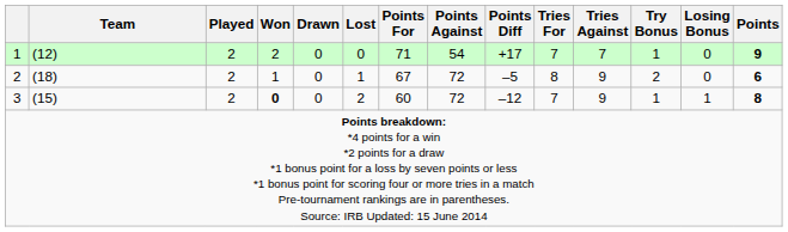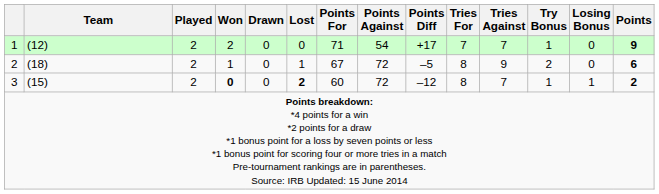 <table class="wikitable" style="text-align: center;">
 <tr>
 <th bgcolor="#efefef" width="20"></th>
 <th bgcolor="#efefef" width="195">Team</th>
 <th bgcolor="#efefef" width="20">Played</th>
 <th bgcolor="#efefef" width="20">Won</th>
 <th bgcolor="#efefef" width="20">Drawn</th>
 <th bgcolor="#efefef" width="20">Lost</th>
 <th bgcolor="#efefef" width="20">Points For</th>
 <th bgcolor="#efefef" width="20">Points Against</th>
 <th bgcolor="#efefef" width="20">Points Diff</th>
 <th bgcolor="#efefef" width="20">Tries For</th>
 <th bgcolor="#efefef" width="20">Tries Against</th>
 <th bgcolor="#efefef" width="20">Try Bonus</th>
 <th bgcolor="#efefef" width="20">Losing Bonus</th>
 <th bgcolor="#efefef" width="20">Points<br></th>
 </tr>
 <tr align=center bgcolor="#ccffcc">
 <td>1</td>
 <td align=left> (12)</td>
 <td>2</td>
 <td>2</td>
 <td>0</td>
 <td>0</td>
 <td>71</td>
 <td>54</td>
 <td>+17</td>
 <td>7</td>
 <td>7</td>
 <td>1</td>
 <td>0</td>
 <td><strong>9</strong></td>
 </tr>
 <tr align=center>
 <td>2</td>
 <td align=left> (18)</td>
 <td>2</td>
 <td>1</td>
 <td>0</td>
 <td>1</td>
 <td>67</td>
 <td>72</td>
 <td>–5</td>
 <td>8</td>
 <td>9</td>
 <td>2</td>
 <td>0</td>
 <td><strong>6</strong></td>
 </tr>
 <tr align=center>
 <td>3</td>
 <td align=left> (15)</td>
 <td>2</td>
 <td><strong>0</strong></td>
 <td>0</td>
-<td>2</td>
+<td><strong>2</strong></td>
 <td>60</td>
 <td>72</td>
 <td>–12</td>
+<td>8</td>
 <td>7</td>
-<td>9</td>
 <td>1</td>
 <td>1</td>
-<td><strong>8</strong></td>
+<td><strong>2</strong></td>
 </tr>
 <tr |align=left|>
 <td colspan="14" style="border:0px"><small><strong>Points breakdown:</strong><br>*4 points for a win<br>*2 points for a draw<br>*1 bonus point for a loss by seven points or less<br>*1 bonus point for scoring four or more tries in a match<br>Pre-tournament rankings are in parentheses.<br>Source: IRB Updated: 15 June 2014</small></td>
 </tr>
 </table>
